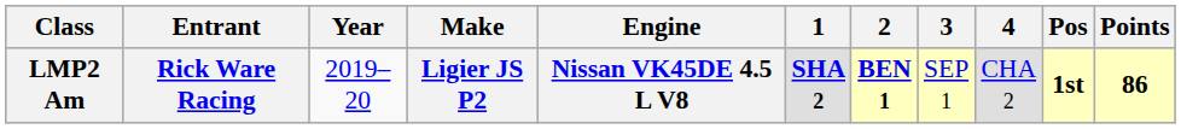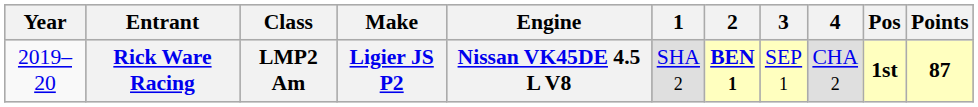 <table class="wikitable" style="text-align:center; font-size:85%">
 <tr>
+<th>Year</th>
+<th>Entrant</th>
 <th>Class</th>
-<th>Entrant</th>
-<th>Year</th>
 <th>Make</th>
 <th>Engine</th>
 <th>1</th>
 <th>2</th>
 <th>3</th>
 <th>4</th>
 <th>Pos</th>
 <th>Points</th>
 </tr>
 <tr>
+<td><a href='#'>2019–20</a></td>
+<th><a href='#'>Rick Ware Racing</a></th>
 <th>LMP2 Am</th>
-<th><a href='#'>Rick Ware Racing</a></th>
-<td><a href='#'>2019–20</a></td>
 <th><a href='#'>Ligier JS P2</a></th>
 <th><a href='#'>Nissan VK45DE</a> 4.5 L V8</th>
-<td style="background:#DFDFDF;"><strong><a href='#'>SHA</a><br><small>2</small></strong></td>
+<td style="background:#DFDFDF;"><a href='#'>SHA</a><br><small>2</small></td>
 <td style="background:#FFFFBF;"><strong><a href='#'>BEN</a><br><small>1</small></strong></td>
 <td style="background:#FFFFBF;"><a href='#'>SEP</a><br><small>1</small></td>
 <td style="background:#DFDFDF;"><a href='#'>CHA</a><br><small>2</small></td>
 <th style="background:#FFFFBF;">1st</th>
-<th style="background:#FFFFBF;">86</th>
+<th style="background:#FFFFBF;">87</th>
 </tr>
 </table>
